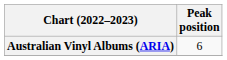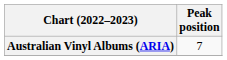 <table class="wikitable sortable plainrowheaders">
 <tr>
 <th scope="col">Chart (2022–2023)</th>
 <th scope="col">Peak<br>position</th>
 </tr>
 <tr>
 <th scope="row">Australian Vinyl Albums (<a href='#'>ARIA</a>)</th>
-<td style="text-align:center;">6</td>
+<td style="text-align:center;">7</td>
 </tr>
 <tr>
 </tr>
 <tr>
 </tr>
 </table>
